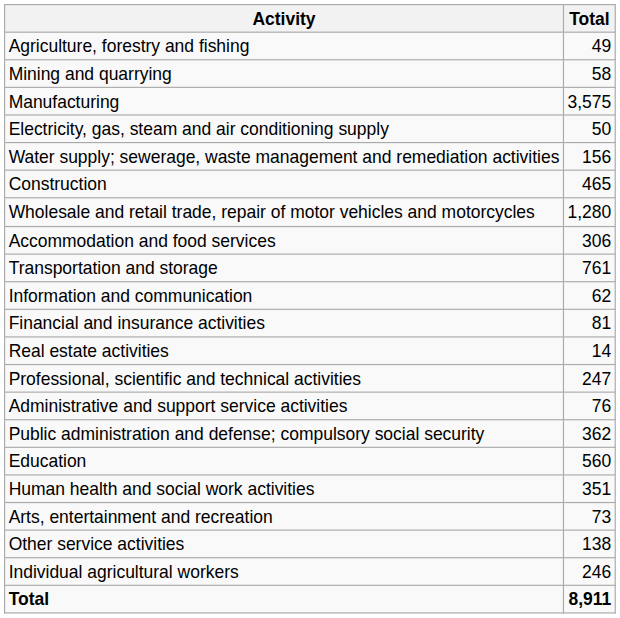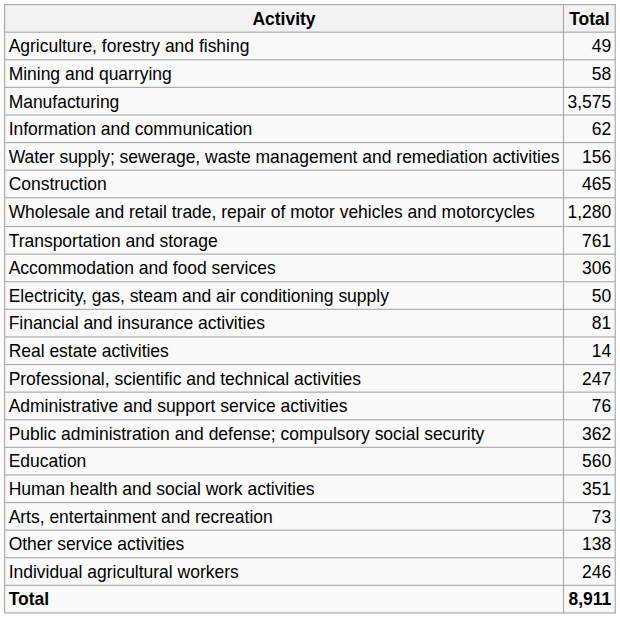 <table class="wikitable sortable" style="font-size:95%;">
 <tr>
 <th>Activity</th>
 <th>Total</th>
 </tr>
 <tr>
 <td>Agriculture, forestry and fishing</td>
 <td align="right">49</td>
 </tr>
 <tr>
 <td>Mining and quarrying</td>
 <td align="right">58</td>
 </tr>
 <tr>
 <td>Manufacturing</td>
 <td align="right">3,575</td>
 </tr>
 <tr>
-<td>Electricity, gas, steam and air conditioning supply</td>
-<td align="right">50</td>
+<td>Information and communication</td>
+<td align="right">62</td>
 </tr>
 <tr>
 <td>Water supply; sewerage, waste management and remediation activities</td>
 <td align="right">156</td>
 </tr>
 <tr>
 <td>Construction</td>
 <td align="right">465</td>
 </tr>
 <tr>
 <td>Wholesale and retail trade, repair of motor vehicles and motorcycles</td>
 <td align="right">1,280</td>
 </tr>
 <tr>
+<td>Transportation and storage</td>
+<td align="right">761</td>
+</tr>
+<tr>
 <td>Accommodation and food services</td>
 <td align="right">306</td>
 </tr>
 <tr>
-<td>Transportation and storage</td>
-<td align="right">761</td>
-</tr>
-<tr>
-<td>Information and communication</td>
-<td align="right">62</td>
+<td>Electricity, gas, steam and air conditioning supply</td>
+<td align="right">50</td>
 </tr>
 <tr>
 <td>Financial and insurance activities</td>
 <td align="right">81</td>
 </tr>
 <tr>
 <td>Real estate activities</td>
 <td align="right">14</td>
 </tr>
 <tr>
 <td>Professional, scientific and technical activities</td>
 <td align="right">247</td>
 </tr>
 <tr>
 <td>Administrative and support service activities</td>
 <td align="right">76</td>
 </tr>
 <tr>
 <td>Public administration and defense; compulsory social security</td>
 <td align="right">362</td>
 </tr>
 <tr>
 <td>Education</td>
 <td align="right">560</td>
 </tr>
 <tr>
 <td>Human health and social work activities</td>
 <td align="right">351</td>
 </tr>
 <tr>
 <td>Arts, entertainment and recreation</td>
 <td align="right">73</td>
 </tr>
 <tr>
 <td>Other service activities</td>
 <td align="right">138</td>
 </tr>
 <tr>
 <td>Individual agricultural workers</td>
 <td align="right">246</td>
 </tr>
 <tr class="sortbottom">
 <td><strong>Total</strong></td>
 <td align="right"><strong>8,911</strong></td>
 </tr>
 </table>
